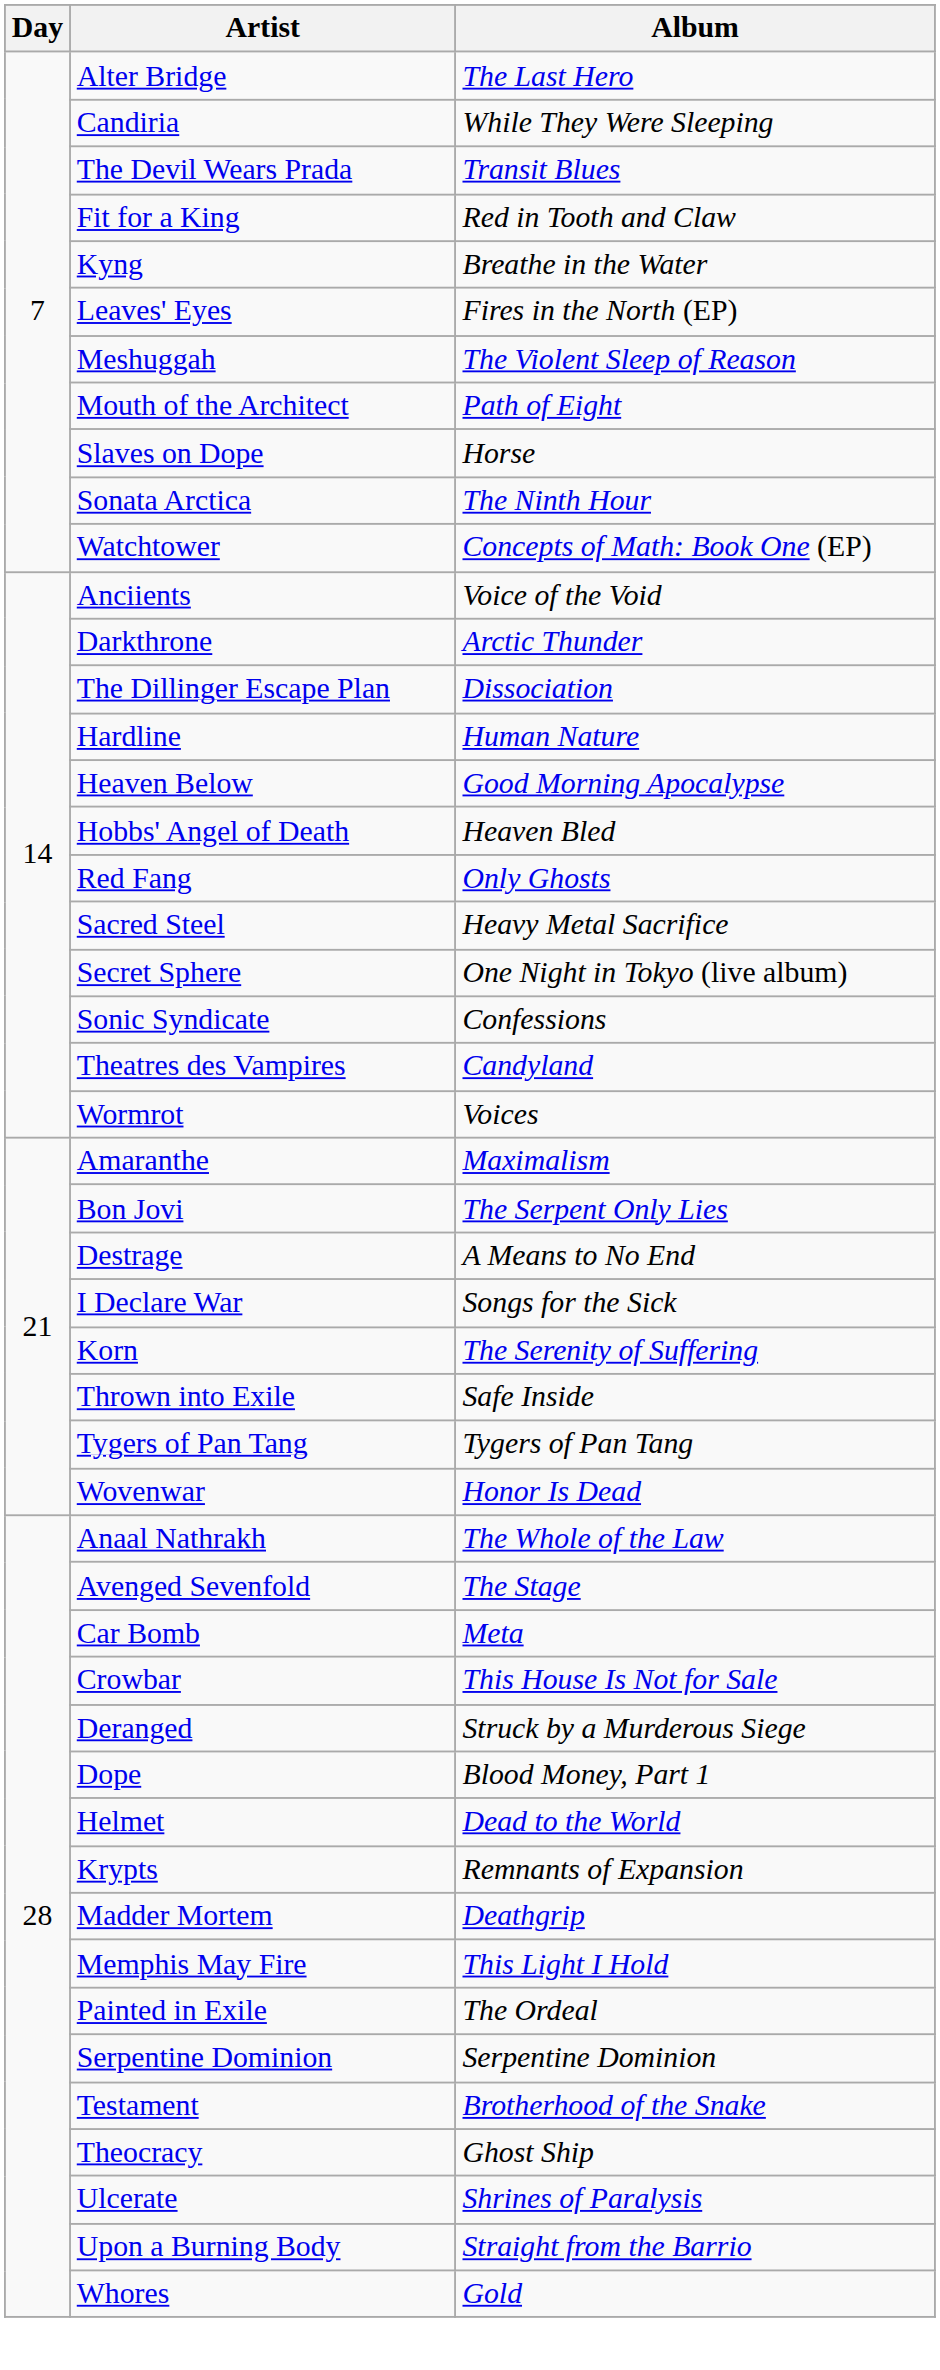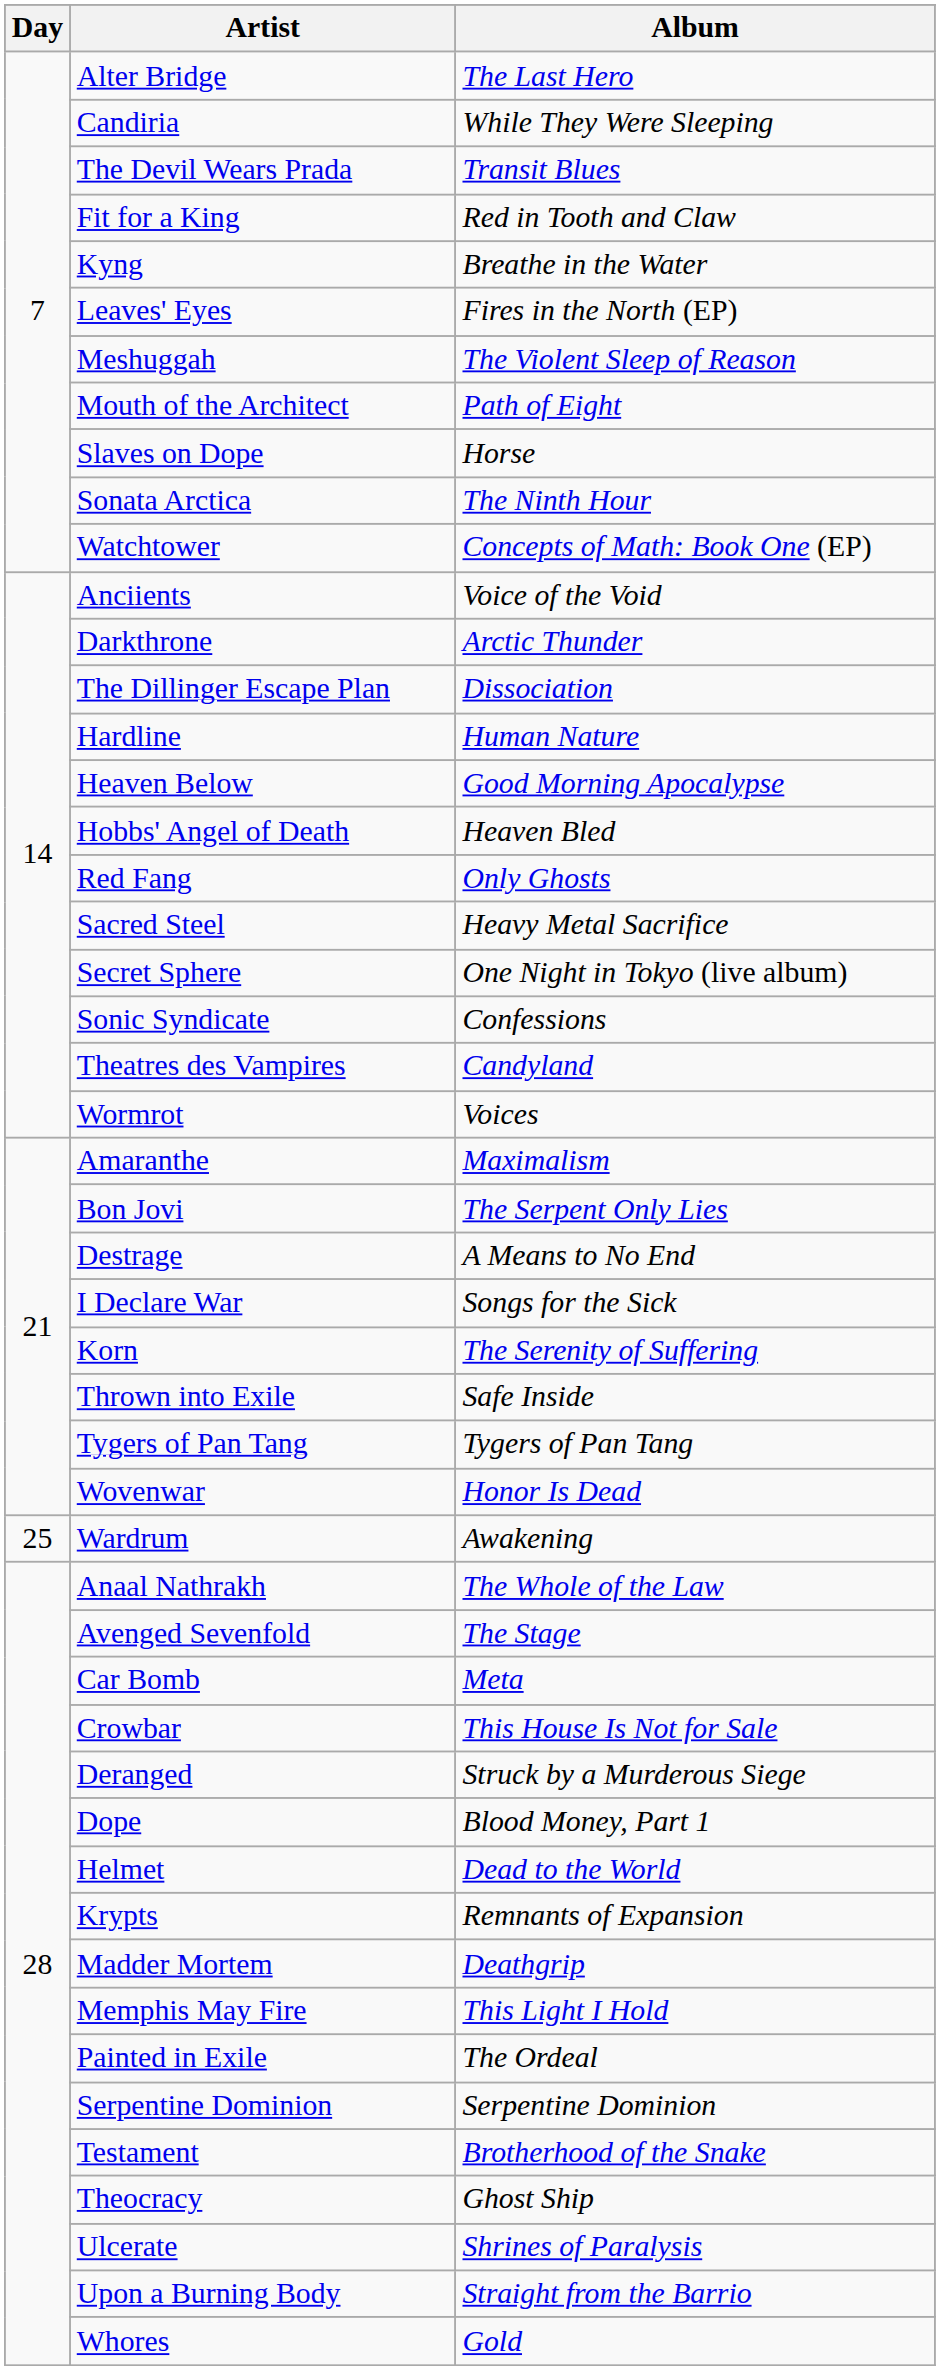 <table class="wikitable">
 <tr>
 <th style="width:20px;">Day</th>
 <th style="width:200px;">Artist</th>
 <th style="width:250px;">Album</th>
 </tr>
 <tr>
 <td style="text-align:center;" rowspan="11">7</td>
 <td><a href='#'>Alter Bridge</a></td>
 <td><em><a href='#'>The Last Hero</a></em></td>
 </tr>
 <tr>
 <td><a href='#'>Candiria</a></td>
 <td><em>While They Were Sleeping</em></td>
 </tr>
 <tr>
 <td><a href='#'>The Devil Wears Prada</a></td>
 <td><em><a href='#'>Transit Blues</a></em></td>
 </tr>
 <tr>
 <td><a href='#'>Fit for a King</a></td>
 <td><em>Red in Tooth and Claw</em></td>
 </tr>
 <tr>
 <td><a href='#'>Kyng</a></td>
 <td><em>Breathe in the Water</em></td>
 </tr>
 <tr>
 <td><a href='#'>Leaves' Eyes</a></td>
 <td><em>Fires in the North</em> (EP)</td>
 </tr>
 <tr>
 <td><a href='#'>Meshuggah</a></td>
 <td><em><a href='#'>The Violent Sleep of Reason</a></em></td>
 </tr>
 <tr>
 <td><a href='#'>Mouth of the Architect</a></td>
 <td><em><a href='#'>Path of Eight</a></em></td>
 </tr>
 <tr>
 <td><a href='#'>Slaves on Dope</a></td>
 <td><em>Horse</em></td>
 </tr>
 <tr>
 <td><a href='#'>Sonata Arctica</a></td>
 <td><em><a href='#'>The Ninth Hour</a></em></td>
 </tr>
 <tr>
 <td><a href='#'>Watchtower</a></td>
 <td><em><a href='#'>Concepts of Math: Book One</a></em> (EP)</td>
 </tr>
 <tr>
 <td style="text-align:center;" rowspan="12">14</td>
 <td><a href='#'>Anciients</a></td>
 <td><em>Voice of the Void</em></td>
 </tr>
 <tr>
 <td><a href='#'>Darkthrone</a></td>
 <td><em><a href='#'>Arctic Thunder</a></em></td>
 </tr>
 <tr>
 <td><a href='#'>The Dillinger Escape Plan</a></td>
 <td><em><a href='#'>Dissociation</a></em></td>
 </tr>
 <tr>
 <td><a href='#'>Hardline</a></td>
 <td><em><a href='#'>Human Nature</a></em></td>
 </tr>
 <tr>
 <td><a href='#'>Heaven Below</a></td>
 <td><em><a href='#'>Good Morning Apocalypse</a></em></td>
 </tr>
 <tr>
 <td><a href='#'>Hobbs' Angel of Death</a></td>
 <td><em>Heaven Bled</em></td>
 </tr>
 <tr>
 <td><a href='#'>Red Fang</a></td>
 <td><em><a href='#'>Only Ghosts</a></em></td>
 </tr>
 <tr>
 <td><a href='#'>Sacred Steel</a></td>
 <td><em>Heavy Metal Sacrifice</em></td>
 </tr>
 <tr>
 <td><a href='#'>Secret Sphere</a></td>
 <td><em>One Night in Tokyo</em> (live album)</td>
 </tr>
 <tr>
 <td><a href='#'>Sonic Syndicate</a></td>
 <td><em>Confessions</em></td>
 </tr>
 <tr>
 <td><a href='#'>Theatres des Vampires</a></td>
 <td><em><a href='#'>Candyland</a></em></td>
 </tr>
 <tr>
 <td><a href='#'>Wormrot</a></td>
 <td><em>Voices</em></td>
 </tr>
 <tr>
 <td style="text-align:center;" rowspan="8">21</td>
 <td><a href='#'>Amaranthe</a></td>
 <td><em><a href='#'>Maximalism</a></em></td>
 </tr>
 <tr>
 <td><a href='#'>Bon Jovi</a></td>
 <td><em><a href='#'>The Serpent Only Lies</a></em></td>
 </tr>
 <tr>
 <td><a href='#'>Destrage</a></td>
 <td><em>A Means to No End</em></td>
 </tr>
 <tr>
 <td><a href='#'>I Declare War</a></td>
 <td><em>Songs for the Sick</em></td>
 </tr>
 <tr>
 <td><a href='#'>Korn</a></td>
 <td><em><a href='#'>The Serenity of Suffering</a></em></td>
 </tr>
 <tr>
 <td><a href='#'>Thrown into Exile</a></td>
 <td><em>Safe Inside</em></td>
 </tr>
 <tr>
 <td><a href='#'>Tygers of Pan Tang</a></td>
 <td><em>Tygers of Pan Tang</em></td>
 </tr>
 <tr>
 <td><a href='#'>Wovenwar</a></td>
 <td><em><a href='#'>Honor Is Dead</a></em></td>
 </tr>
 <tr>
+<td style="text-align:center;">25</td>
+<td><a href='#'>Wardrum</a></td>
+<td><em>Awakening</em></td>
+</tr>
+<tr>
 <td rowspan="17" style="text-align:center;">28</td>
 <td><a href='#'>Anaal Nathrakh</a></td>
 <td><em><a href='#'>The Whole of the Law</a></em></td>
 </tr>
 <tr>
 <td><a href='#'>Avenged Sevenfold</a></td>
 <td><em><a href='#'>The Stage</a></em></td>
 </tr>
 <tr>
 <td><a href='#'>Car Bomb</a></td>
 <td><em><a href='#'>Meta</a></em></td>
 </tr>
 <tr>
 <td><a href='#'>Crowbar</a></td>
 <td><em><a href='#'>This House Is Not for Sale</a></em></td>
 </tr>
 <tr>
 <td><a href='#'>Deranged</a></td>
 <td><em>Struck by a Murderous Siege</em></td>
 </tr>
 <tr>
 <td><a href='#'>Dope</a></td>
 <td><em>Blood Money, Part 1</em></td>
 </tr>
 <tr>
 <td><a href='#'>Helmet</a></td>
 <td><em><a href='#'>Dead to the World</a></em></td>
 </tr>
 <tr>
 <td><a href='#'>Krypts</a></td>
 <td><em>Remnants of Expansion</em></td>
 </tr>
 <tr>
 <td><a href='#'>Madder Mortem</a></td>
 <td><em><a href='#'>Deathgrip</a></em></td>
 </tr>
 <tr>
 <td><a href='#'>Memphis May Fire</a></td>
 <td><em><a href='#'>This Light I Hold</a></em></td>
 </tr>
 <tr>
 <td><a href='#'>Painted in Exile</a></td>
 <td><em>The Ordeal</em></td>
 </tr>
 <tr>
 <td><a href='#'>Serpentine Dominion</a></td>
 <td><em>Serpentine Dominion</em></td>
 </tr>
 <tr>
 <td><a href='#'>Testament</a></td>
 <td><em><a href='#'>Brotherhood of the Snake</a></em></td>
 </tr>
 <tr>
 <td><a href='#'>Theocracy</a></td>
 <td><em>Ghost Ship</em></td>
 </tr>
 <tr>
 <td><a href='#'>Ulcerate</a></td>
 <td><em><a href='#'>Shrines of Paralysis</a></em> </td>
 </tr>
 <tr>
 <td><a href='#'>Upon a Burning Body</a></td>
 <td><em><a href='#'>Straight from the Barrio</a></em></td>
 </tr>
 <tr>
 <td><a href='#'>Whores</a></td>
 <td><em><a href='#'>Gold</a></em></td>
 </tr>
 </table>
